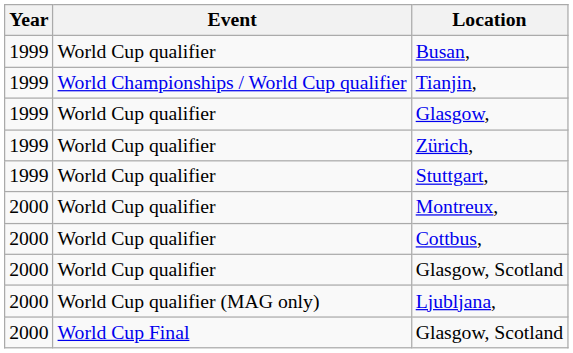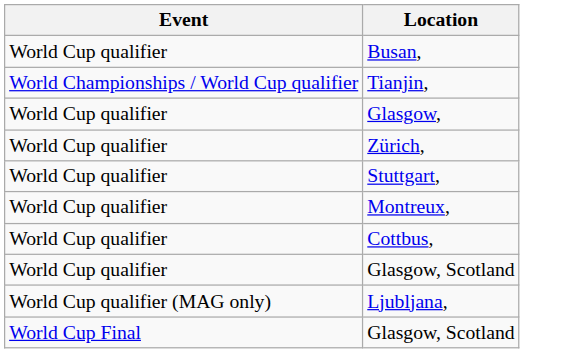 <table class="wikitable sortable">
 <tr>
-<th>Year</th>
 <th>Event</th>
 <th>Location</th>
 </tr>
 <tr>
-<td>1999</td>
 <td>World Cup qualifier</td>
 <td><a href='#'>Busan</a>, </td>
 </tr>
 <tr>
-<td>1999</td>
 <td><a href='#'>World Championships / World Cup qualifier</a></td>
 <td><a href='#'>Tianjin</a>, </td>
 </tr>
 <tr>
-<td>1999</td>
 <td>World Cup qualifier</td>
 <td><a href='#'>Glasgow</a>, </td>
 </tr>
 <tr>
-<td>1999</td>
 <td>World Cup qualifier</td>
 <td><a href='#'>Zürich</a>, </td>
 </tr>
 <tr>
-<td>1999</td>
 <td>World Cup qualifier</td>
 <td><a href='#'>Stuttgart</a>, </td>
 </tr>
 <tr>
-<td>2000</td>
 <td>World Cup qualifier</td>
 <td><a href='#'>Montreux</a>, </td>
 </tr>
 <tr>
-<td>2000</td>
 <td>World Cup qualifier</td>
 <td><a href='#'>Cottbus</a>, </td>
 </tr>
 <tr>
-<td>2000</td>
 <td>World Cup qualifier</td>
 <td>Glasgow,  Scotland</td>
 </tr>
 <tr>
-<td>2000</td>
 <td>World Cup qualifier (MAG only)</td>
 <td><a href='#'>Ljubljana</a>, </td>
 </tr>
 <tr>
-<td>2000</td>
 <td><a href='#'>World Cup Final</a></td>
 <td>Glasgow,  Scotland</td>
 </tr>
 </table>
